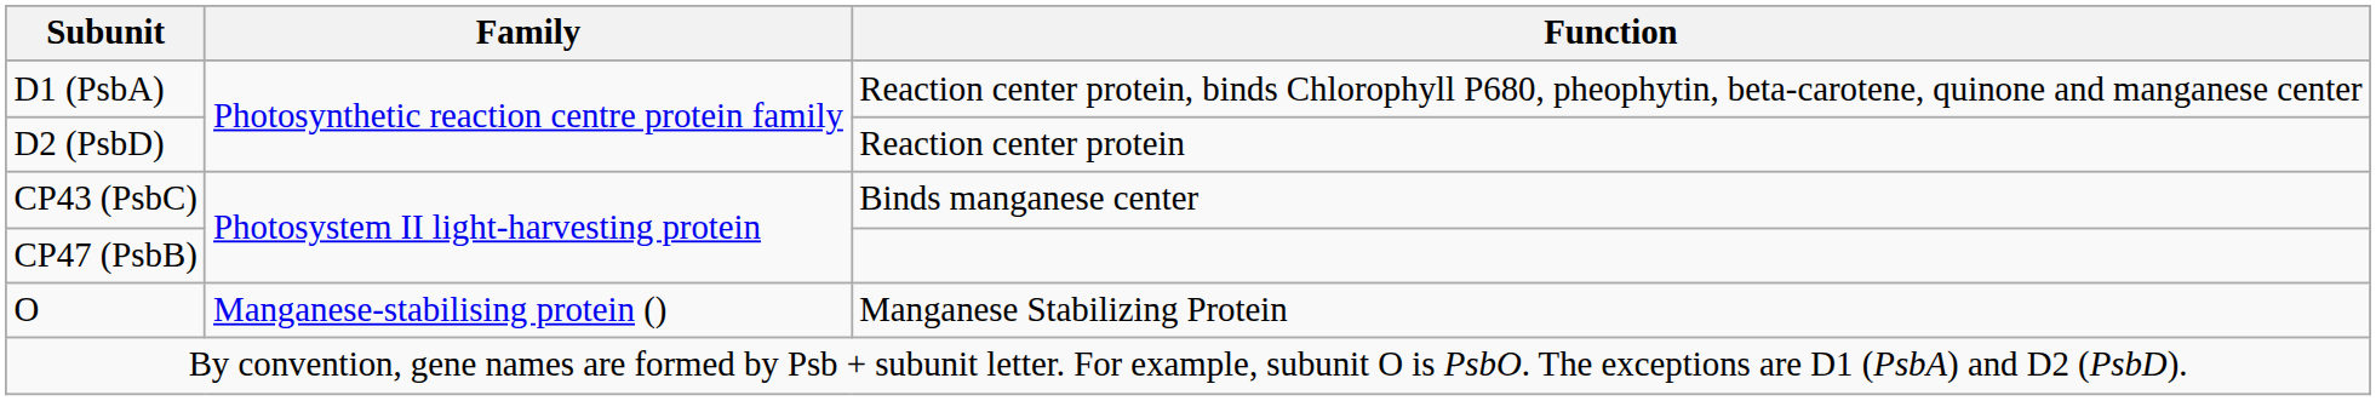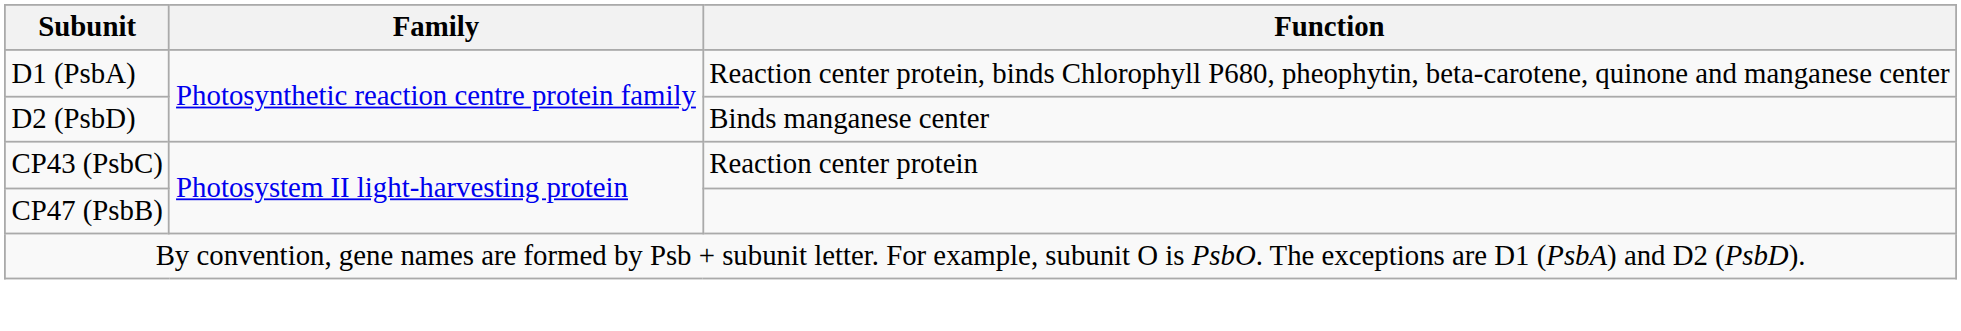 <table class="wikitable">
 <tr>
 <th><strong>Subunit</strong></th>
 <th><strong>Family</strong></th>
 <th><strong>Function</strong></th>
 </tr>
 <tr>
 <td>D1 (PsbA)</td>
 <td rowspan=2><a href='#'>Photosynthetic reaction centre protein family</a></td>
 <td>Reaction center protein, binds Chlorophyll P680, pheophytin, beta-carotene, quinone and manganese center</td>
 </tr>
 <tr>
 <td>D2 (PsbD)</td>
-<td>Reaction center protein</td>
+<td>Binds manganese center</td>
 </tr>
 <tr>
 <td>CP43 (PsbC)</td>
 <td rowspan=2><a href='#'>Photosystem II light-harvesting protein</a></td>
-<td>Binds manganese center</td>
+<td>Reaction center protein</td>
 </tr>
 <tr>
 <td>CP47 (PsbB)</td>
 <td></td>
 </tr>
 <tr>
-<td>O</td>
-<td><a href='#'>Manganese-stabilising protein</a> ()</td>
-<td>Manganese Stabilizing Protein</td>
-</tr>
-<tr>
 <td style="text-align:center" colspan=3>By convention, gene names are formed by Psb + subunit letter. For example, subunit O is <em>PsbO</em>. The exceptions are D1 (<em>PsbA</em>) and D2 (<em>PsbD</em>).</td>
 </tr>
 </table>
